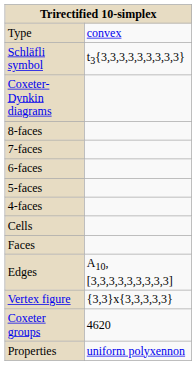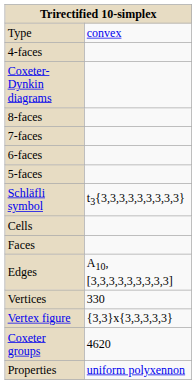 <table class="wikitable" align="right" style="margin-left:10px" width="250">
 <tr>
 <th style="background:#e7dcc3;" colspan="2">Trirectified 10-simplex</th>
 </tr>
 <tr>
 <td style="background:#e7dcc3;">Type</td>
 <td><a href='#'>convex</a></td>
 </tr>
 <tr>
-<td style="background:#e7dcc3;"><a href='#'>Schläfli symbol</a></td>
-<td>t<sub>3</sub>{3,3,3,3,3,3,3,3,3}</td>
+<td style="background:#e7dcc3;">4-faces</td>
+<td></td>
 </tr>
 <tr>
 <td style="background:#e7dcc3;"><a href='#'>Coxeter-Dynkin diagrams</a></td>
 <td></td>
 </tr>
 <tr>
 <td style="background:#e7dcc3;">8-faces</td>
 <td></td>
 </tr>
 <tr>
 <td style="background:#e7dcc3;">7-faces</td>
 <td></td>
 </tr>
 <tr>
 <td style="background:#e7dcc3;">6-faces</td>
 <td></td>
 </tr>
 <tr>
 <td style="background:#e7dcc3;">5-faces</td>
 <td></td>
 </tr>
 <tr>
-<td style="background:#e7dcc3;">4-faces</td>
-<td></td>
+<td style="background:#e7dcc3;"><a href='#'>Schläfli symbol</a></td>
+<td>t<sub>3</sub>{3,3,3,3,3,3,3,3,3}</td>
 </tr>
 <tr>
 <td style="background:#e7dcc3;">Cells</td>
 <td></td>
 </tr>
 <tr>
 <td style="background:#e7dcc3;">Faces</td>
 <td></td>
 </tr>
 <tr>
 <td style="background:#e7dcc3;">Edges</td>
 <td>A<sub>10</sub>, [3,3,3,3,3,3,3,3,3]</td>
 </tr>
 <tr>
+<td style="background:#e7dcc3;">Vertices</td>
+<td>330</td>
+</tr>
+<tr>
 <td style="background:#e7dcc3;"><a href='#'>Vertex figure</a></td>
 <td>{3,3}x{3,3,3,3,3}</td>
 </tr>
 <tr>
 <td style="background:#e7dcc3;"><a href='#'>Coxeter groups</a></td>
 <td>4620</td>
 </tr>
 <tr>
 <td style="background:#e7dcc3;">Properties</td>
 <td><a href='#'>uniform polyxennon</a></td>
 </tr>
 </table>
